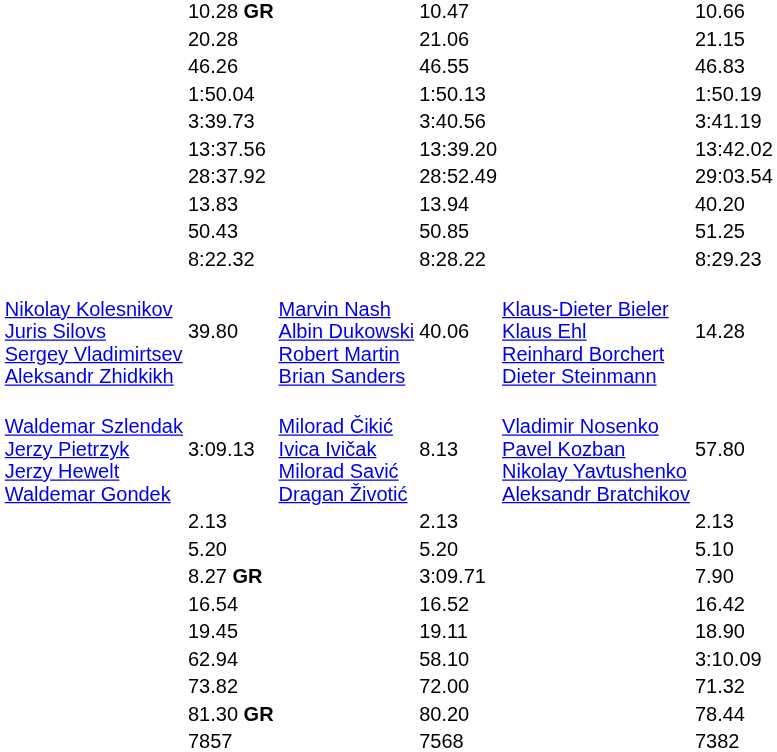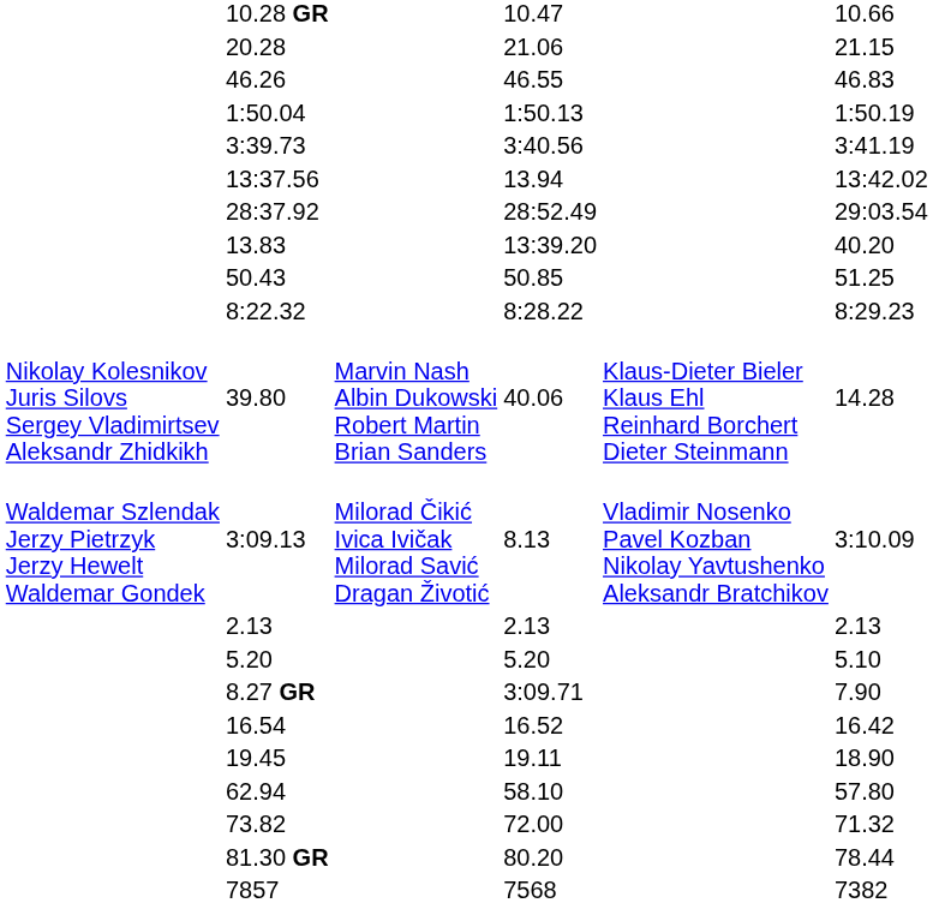 <table>
 <tr>
 <td></td>
 <td></td>
 <td>10.28 <strong>GR</strong></td>
 <td></td>
 <td>10.47</td>
 <td></td>
 <td>10.66</td>
 </tr>
 <tr>
 <td></td>
 <td></td>
 <td>20.28</td>
 <td></td>
 <td>21.06</td>
 <td></td>
 <td>21.15</td>
 </tr>
 <tr>
 <td></td>
 <td></td>
 <td>46.26</td>
 <td></td>
 <td>46.55</td>
 <td></td>
 <td>46.83</td>
 </tr>
 <tr>
 <td></td>
 <td></td>
 <td>1:50.04</td>
 <td></td>
 <td>1:50.13</td>
 <td></td>
 <td>1:50.19</td>
 </tr>
 <tr>
 <td></td>
 <td></td>
 <td>3:39.73</td>
 <td></td>
 <td>3:40.56</td>
 <td></td>
 <td>3:41.19</td>
 </tr>
 <tr>
 <td></td>
 <td></td>
 <td>13:37.56</td>
 <td></td>
-<td>13:39.20</td>
+<td>13.94</td>
 <td></td>
 <td>13:42.02</td>
 </tr>
 <tr>
 <td></td>
 <td></td>
 <td>28:37.92</td>
 <td></td>
 <td>28:52.49</td>
 <td></td>
 <td>29:03.54</td>
 </tr>
 <tr>
 <td></td>
 <td></td>
 <td>13.83</td>
 <td></td>
-<td>13.94</td>
+<td>13:39.20</td>
 <td></td>
 <td>40.20</td>
 </tr>
 <tr>
 <td></td>
 <td></td>
 <td>50.43</td>
 <td></td>
 <td>50.85</td>
 <td></td>
 <td>51.25</td>
 </tr>
 <tr>
 <td></td>
 <td></td>
 <td>8:22.32</td>
 <td></td>
 <td>8:28.22</td>
 <td></td>
 <td>8:29.23</td>
 </tr>
 <tr>
 <td></td>
 <td><br><a href='#'>Nikolay Kolesnikov</a><br><a href='#'>Juris Silovs</a><br><a href='#'>Sergey Vladimirtsev</a><br><a href='#'>Aleksandr Zhidkikh</a></td>
 <td>39.80</td>
 <td><br><a href='#'>Marvin Nash</a><br><a href='#'>Albin Dukowski</a><br><a href='#'>Robert Martin</a><br><a href='#'>Brian Sanders</a></td>
 <td>40.06</td>
 <td><br><a href='#'>Klaus-Dieter Bieler</a><br><a href='#'>Klaus Ehl</a><br><a href='#'>Reinhard Borchert</a><br><a href='#'>Dieter Steinmann</a></td>
 <td>14.28</td>
 </tr>
 <tr>
 <td></td>
 <td><br><a href='#'>Waldemar Szlendak</a><br><a href='#'>Jerzy Pietrzyk</a><br><a href='#'>Jerzy Hewelt</a><br><a href='#'>Waldemar Gondek</a></td>
 <td>3:09.13</td>
 <td><br><a href='#'>Milorad Čikić</a><br><a href='#'>Ivica Ivičak</a><br><a href='#'>Milorad Savić</a><br><a href='#'>Dragan Životić</a></td>
 <td>8.13</td>
 <td><br><a href='#'>Vladimir Nosenko</a><br><a href='#'>Pavel Kozban</a><br><a href='#'>Nikolay Yavtushenko</a><br><a href='#'>Aleksandr Bratchikov</a></td>
-<td>57.80</td>
+<td>3:10.09</td>
 </tr>
 <tr>
 <td></td>
 <td></td>
 <td>2.13</td>
 <td></td>
 <td>2.13</td>
 <td></td>
 <td>2.13</td>
 </tr>
 <tr>
 <td></td>
 <td></td>
 <td>5.20</td>
 <td></td>
 <td>5.20</td>
 <td></td>
 <td>5.10</td>
 </tr>
 <tr>
 <td></td>
 <td></td>
 <td>8.27 <strong>GR</strong></td>
 <td></td>
 <td>3:09.71</td>
 <td></td>
 <td>7.90</td>
 </tr>
 <tr>
 <td></td>
 <td></td>
 <td>16.54</td>
 <td></td>
 <td>16.52</td>
 <td></td>
 <td>16.42</td>
 </tr>
 <tr>
 <td></td>
 <td></td>
 <td>19.45</td>
 <td></td>
 <td>19.11</td>
 <td></td>
 <td>18.90</td>
 </tr>
 <tr>
 <td></td>
 <td></td>
 <td>62.94</td>
 <td></td>
 <td>58.10</td>
 <td></td>
-<td>3:10.09</td>
+<td>57.80</td>
 </tr>
 <tr>
 <td></td>
 <td></td>
 <td>73.82</td>
 <td></td>
 <td>72.00</td>
 <td></td>
 <td>71.32</td>
 </tr>
 <tr>
 <td></td>
 <td></td>
 <td>81.30 <strong>GR</strong></td>
 <td></td>
 <td>80.20</td>
 <td></td>
 <td>78.44</td>
 </tr>
 <tr>
 <td></td>
 <td></td>
 <td>7857</td>
 <td></td>
 <td>7568</td>
 <td></td>
 <td>7382</td>
 </tr>
 </table>
